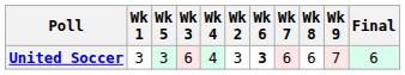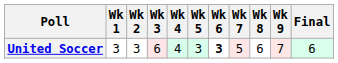 <table class="wikitable" style="white-space:nowrap;text-align:center;">
 <tr>
 <th>Poll</th>
 <th>Wk<br>1</th>
-<th>Wk<br>5</th>
+<th>Wk<br>2</th>
 <th>Wk<br>3</th>
 <th>Wk<br>4</th>
-<th>Wk<br>2</th>
+<th>Wk<br>5</th>
 <th>Wk<br>6</th>
 <th>Wk<br>7</th>
 <th>Wk<br>8</th>
 <th>Wk<br>9</th>
 <th>Final<br></th>
 </tr>
 <tr>
 <th><a href='#'>United Soccer</a></th>
 <td style="background:#FFFFFF;">3</td>
-<td style="background:#D8FFEB;">3</td>
+<td style="background:#FFFFFF;">3</td>
 <td style="background:#FFE6E6;">6</td>
 <td style="background:#D8FFEB;">4</td>
-<td style="background:#FFFFFF;">3</td>
+<td style="background:#D8FFEB;">3</td>
 <td style="background:#FFFFFF;"><strong>3</strong></td>
-<td style="background:#FFE6E6;">6</td>
+<td style="background:#FFE6E6;">5</td>
 <td style="background:#FFFFFF;">6</td>
 <td style="background:#FFE6E6;">7</td>
 <td style="background:#D8FFEB;">6</td>
 </tr>
 </table>
